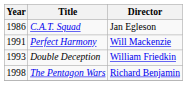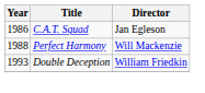 <table class="wikitable">
 <tr>
 <th>Year</th>
 <th>Title</th>
 <th>Director</th>
 </tr>
 <tr>
 <td>1986</td>
 <td><em><a href='#'>C.A.T. Squad</a></em></td>
 <td>Jan Egleson</td>
 </tr>
 <tr>
-<td>1991</td>
+<td>1988</td>
 <td><em><a href='#'>Perfect Harmony</a></em></td>
 <td><a href='#'>Will Mackenzie</a></td>
 </tr>
 <tr>
 <td>1993</td>
 <td><em>Double Deception</em></td>
 <td><a href='#'>William Friedkin</a></td>
 </tr>
 <tr>
-<td>1998</td>
-<td><em><a href='#'>The Pentagon Wars</a></em></td>
-<td><a href='#'>Richard Benjamin</a></td>
-</tr>
-<tr>
 </tr>
 </table>
